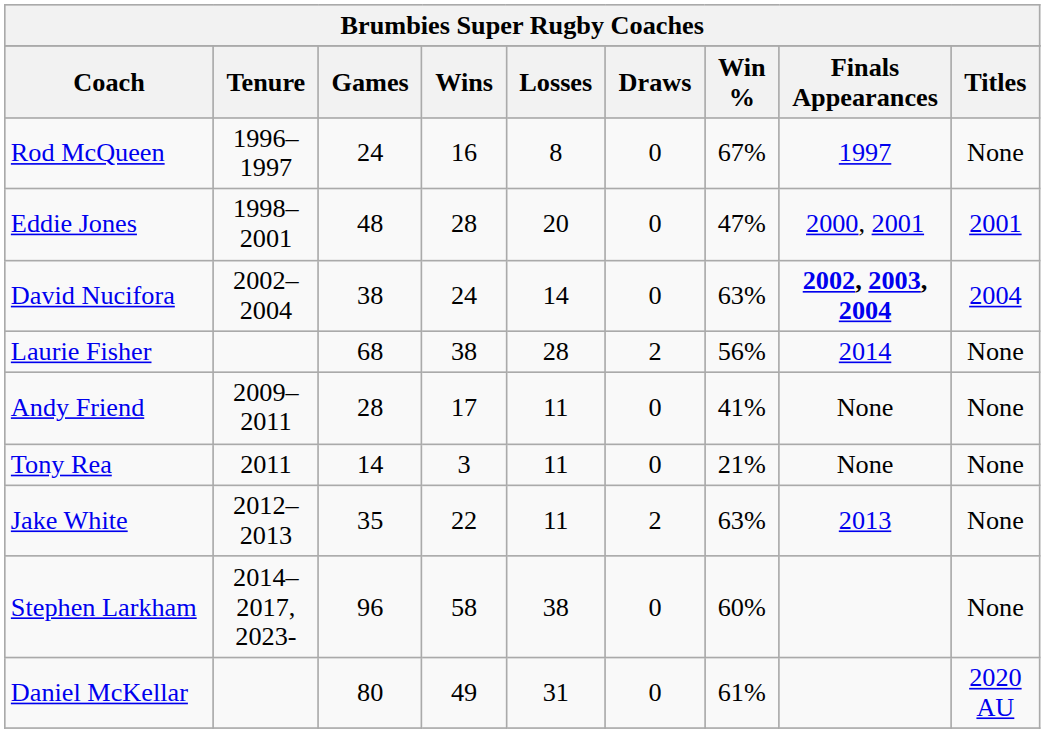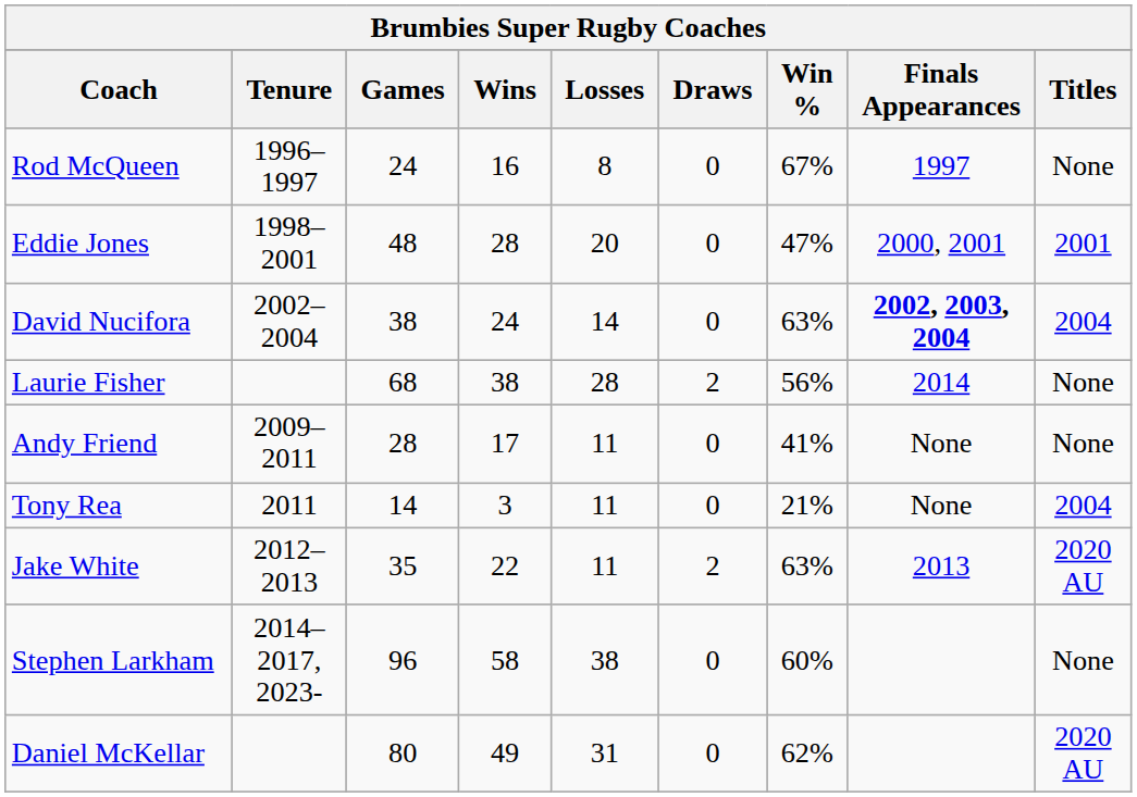 <table class="wikitable collapsible sortable" style="text-align:left; font-size:100%; width:50%;">
 <tr>
 <th colspan="100%">Brumbies Super Rugby Coaches</th>
 </tr>
 <tr>
 </tr>
 <tr border=1 cellpadding=5 cellspacing=0 width=50%>
 <th style="width:15%;">Coach</th>
 <th style="width:4%;">Tenure</th>
 <th style="width:4%;">Games</th>
 <th style="width:4%;">Wins</th>
 <th style="width:4%;">Losses</th>
 <th style="width:4%;">Draws</th>
 <th style="width:4%;">Win %</th>
 <th style="width:4%;">Finals Appearances</th>
 <th style="width:4%;">Titles<br></th>
 </tr>
 <tr align=center>
 <td align=left> <a href='#'>Rod McQueen</a></td>
 <td>1996–1997</td>
 <td>24</td>
 <td>16</td>
 <td>8</td>
 <td>0</td>
 <td>67%</td>
 <td><a href='#'>1997</a></td>
 <td>None</td>
 </tr>
 <tr align=center>
 <td align=left> <a href='#'>Eddie Jones</a></td>
 <td>1998–2001</td>
 <td>48</td>
 <td>28</td>
 <td>20</td>
 <td>0</td>
 <td>47%</td>
 <td><a href='#'>2000</a>, <a href='#'>2001</a></td>
 <td><a href='#'>2001</a></td>
 </tr>
 <tr align=center>
 <td align=left> <a href='#'>David Nucifora</a></td>
 <td>2002–2004</td>
 <td>38</td>
 <td>24</td>
 <td>14</td>
 <td>0</td>
 <td>63%</td>
 <td><strong><a href='#'>2002</a>, <a href='#'>2003</a>, <a href='#'>2004</a></strong></td>
 <td><a href='#'>2004</a></td>
 </tr>
 <tr align=center>
 <td align=left> <a href='#'>Laurie Fisher</a></td>
 <td></td>
 <td>68</td>
 <td>38</td>
 <td>28</td>
 <td>2</td>
 <td>56%</td>
 <td><a href='#'>2014</a></td>
 <td>None</td>
 </tr>
 <tr align=center>
 <td align=left> <a href='#'>Andy Friend</a></td>
 <td>2009–2011</td>
 <td>28</td>
 <td>17</td>
 <td>11</td>
 <td>0</td>
 <td>41%</td>
 <td>None</td>
 <td>None</td>
 </tr>
 <tr align=center>
 <td align=left> <a href='#'>Tony Rea</a></td>
 <td>2011</td>
 <td>14</td>
 <td>3</td>
 <td>11</td>
 <td>0</td>
 <td>21%</td>
 <td>None</td>
-<td>None</td>
+<td><a href='#'>2004</a></td>
 </tr>
 <tr align=center>
 <td align=left> <a href='#'>Jake White</a></td>
 <td>2012–2013</td>
 <td>35</td>
 <td>22</td>
 <td>11</td>
 <td>2</td>
 <td>63%</td>
 <td><a href='#'>2013</a></td>
-<td>None</td>
+<td><a href='#'>2020 AU</a></td>
 </tr>
 <tr align=center>
 <td align=left> <a href='#'>Stephen Larkham</a></td>
 <td>2014–2017, 2023-</td>
 <td>96</td>
 <td>58</td>
 <td>38</td>
 <td>0</td>
 <td>60%</td>
 <td></td>
 <td>None</td>
 </tr>
 <tr align=center>
 <td align=left> <a href='#'>Daniel McKellar</a></td>
 <td></td>
 <td>80</td>
 <td>49</td>
 <td>31</td>
 <td>0</td>
-<td>61%</td>
+<td>62%</td>
 <td></td>
 <td><a href='#'>2020 AU</a></td>
 </tr>
 </table>
